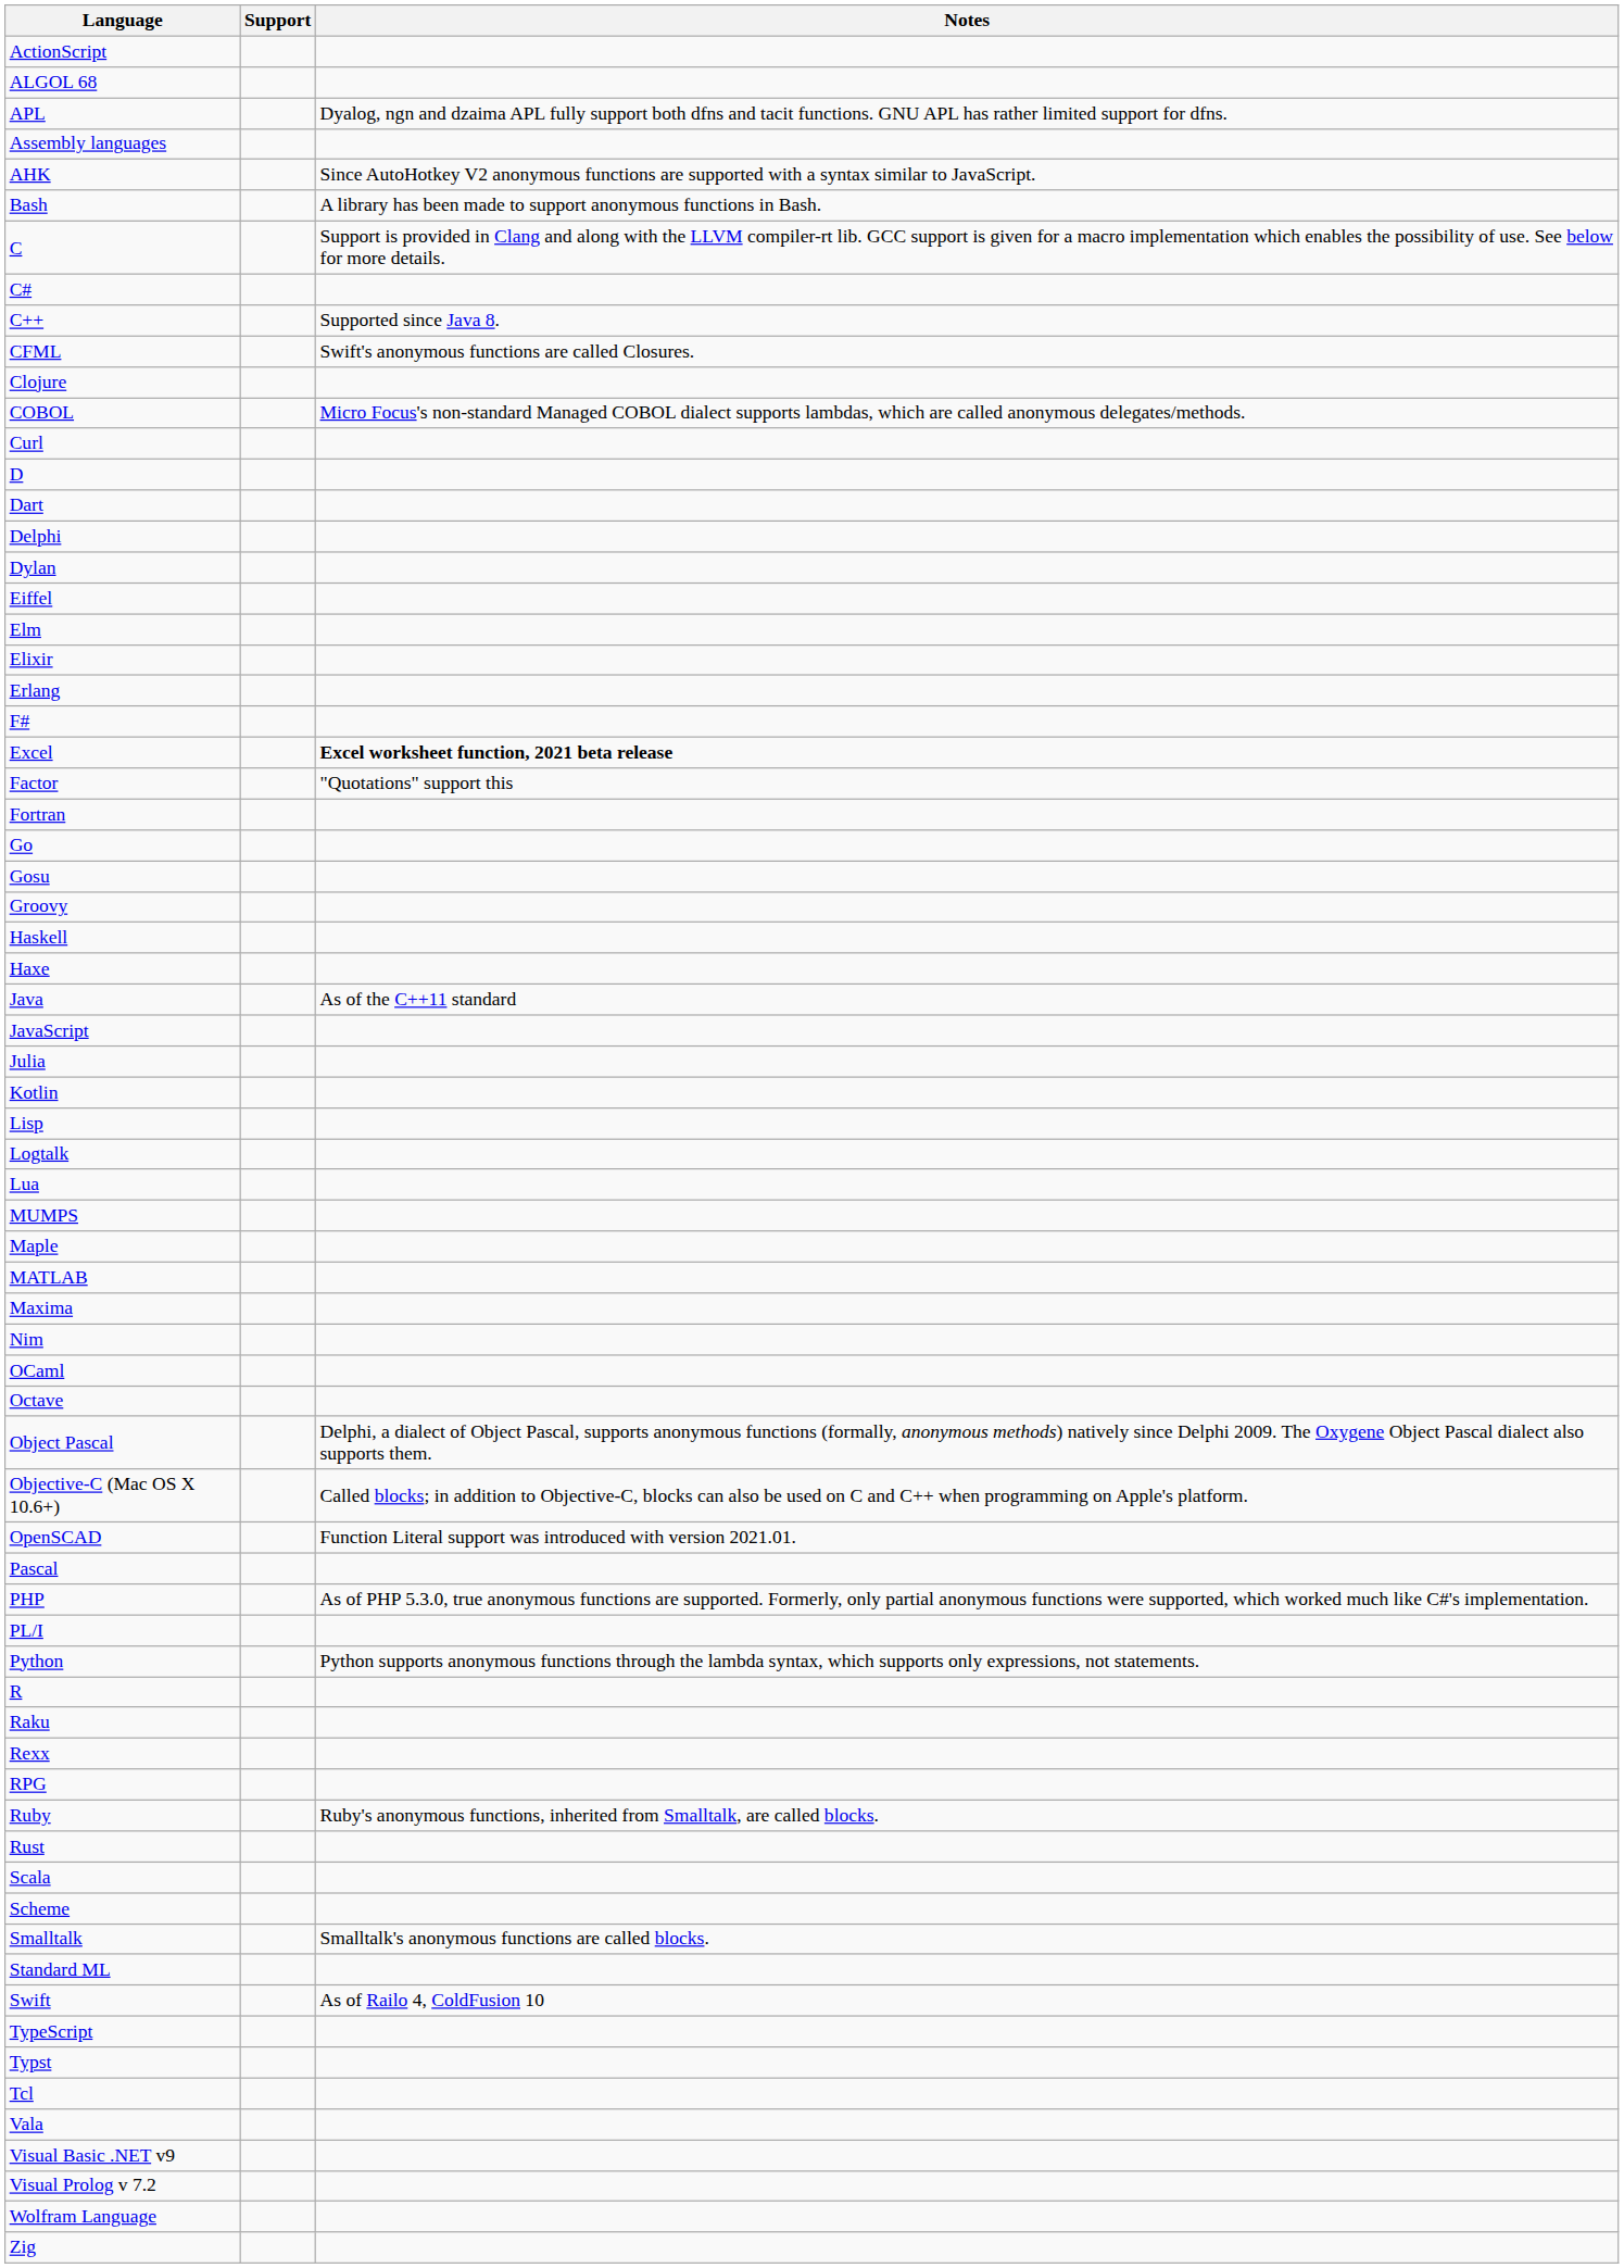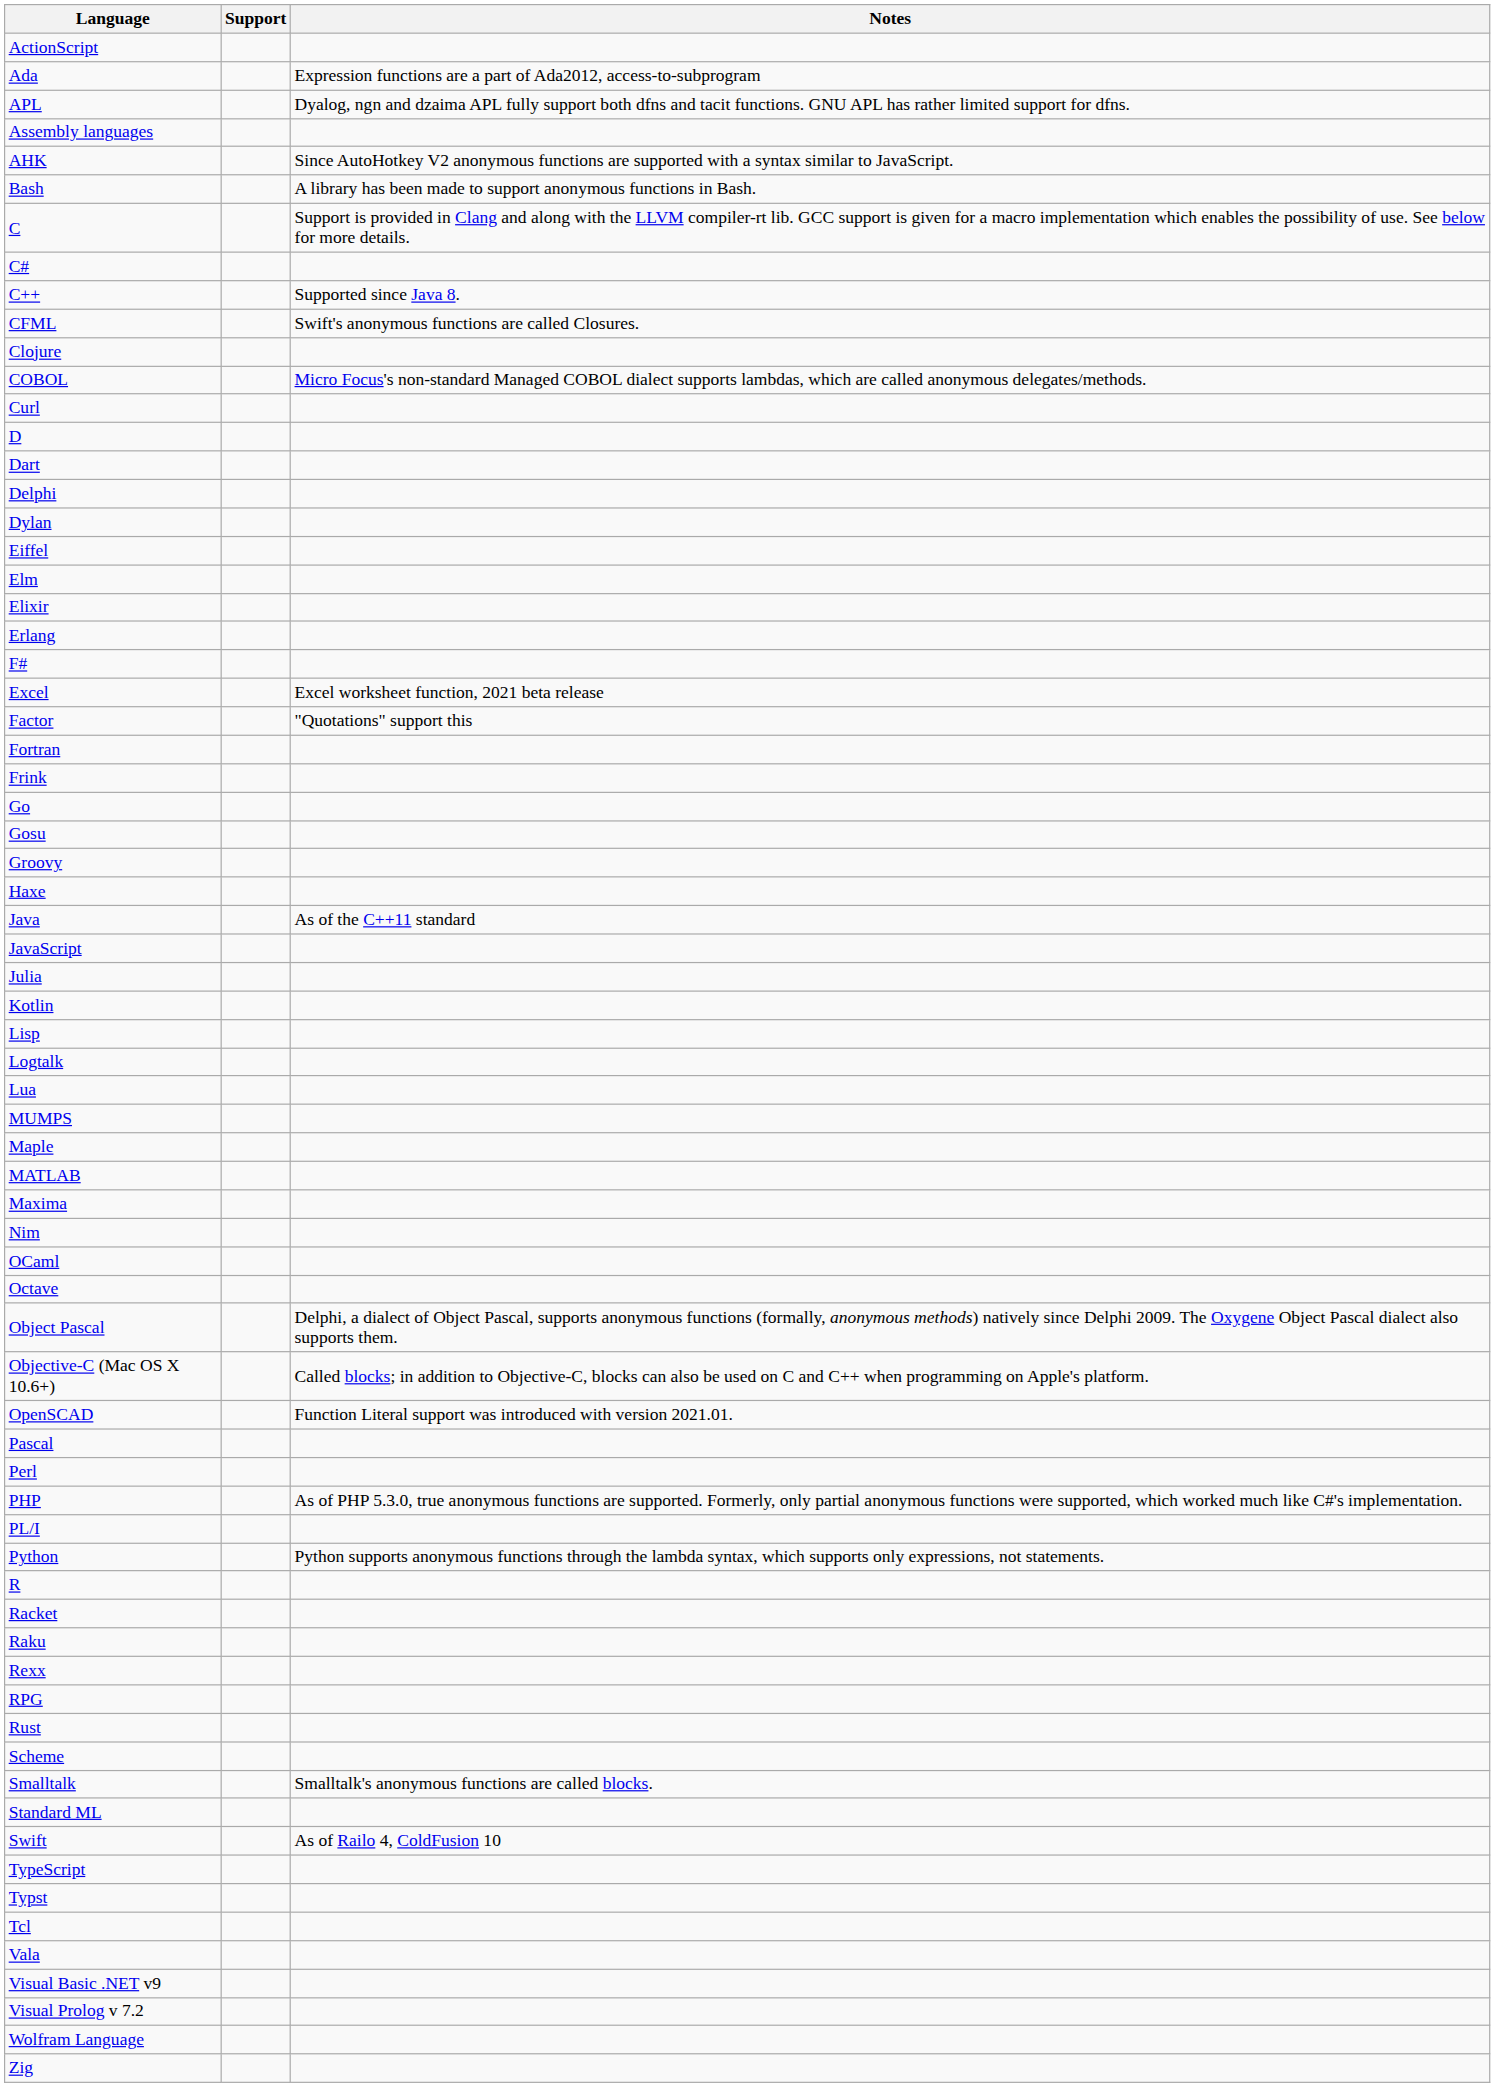 <table class="sortable wikitable sticky-header" style="text-align: left; font-size: 0.92em;">
 <tr>
 <th>Language</th>
 <th>Support</th>
 <th>Notes</th>
 </tr>
 <tr>
 <td><a href='#'>ActionScript</a></td>
 <td></td>
 <td></td>
 </tr>
 <tr>
-<td><a href='#'>ALGOL 68</a></td>
+<td><a href='#'>Ada</a></td>
 <td></td>
-<td></td>
+<td>Expression functions are a part of Ada2012, access-to-subprogram</td>
 </tr>
 <tr>
 <td><a href='#'>APL</a></td>
 <td></td>
 <td>Dyalog, ngn and dzaima APL fully support both dfns and tacit functions. GNU APL has rather limited support for dfns.</td>
 </tr>
 <tr>
 <td><a href='#'>Assembly languages</a></td>
 <td></td>
 <td></td>
 </tr>
 <tr>
 <td><a href='#'>AHK</a></td>
 <td></td>
 <td>Since AutoHotkey V2 anonymous functions are supported with a syntax similar to JavaScript.</td>
 </tr>
 <tr>
 <td><a href='#'>Bash</a></td>
 <td></td>
 <td>A library has been made to support anonymous functions in Bash.</td>
 </tr>
 <tr>
 <td><a href='#'>C</a></td>
 <td></td>
 <td>Support is provided in <a href='#'>Clang</a> and along with the <a href='#'>LLVM</a> compiler-rt lib. GCC support is given for a macro implementation which enables the possibility of use. See <a href='#'>below</a> for more details.</td>
 </tr>
 <tr>
 <td><a href='#'>C#</a></td>
 <td></td>
 <td></td>
 </tr>
 <tr>
 <td><a href='#'>C++</a></td>
 <td></td>
 <td>Supported since <a href='#'>Java 8</a>.</td>
 </tr>
 <tr>
 <td><a href='#'>CFML</a></td>
 <td></td>
 <td>Swift's anonymous functions are called Closures.</td>
 </tr>
 <tr>
 <td><a href='#'>Clojure</a></td>
 <td></td>
 <td></td>
 </tr>
 <tr>
 <td><a href='#'>COBOL</a></td>
 <td></td>
 <td><a href='#'>Micro Focus</a>'s non-standard Managed COBOL dialect supports lambdas, which are called anonymous delegates/methods.</td>
 </tr>
 <tr>
 <td><a href='#'>Curl</a></td>
 <td></td>
 <td></td>
 </tr>
 <tr>
 <td><a href='#'>D</a></td>
 <td></td>
 <td></td>
 </tr>
 <tr>
 <td><a href='#'>Dart</a></td>
 <td></td>
 <td></td>
 </tr>
 <tr>
 <td><a href='#'>Delphi</a></td>
 <td></td>
 <td></td>
 </tr>
 <tr>
 <td><a href='#'>Dylan</a></td>
 <td></td>
 <td></td>
 </tr>
 <tr>
 <td><a href='#'>Eiffel</a></td>
 <td></td>
 <td></td>
 </tr>
 <tr>
 <td><a href='#'>Elm</a></td>
 <td></td>
 <td></td>
 </tr>
 <tr>
 <td><a href='#'>Elixir</a></td>
 <td></td>
 <td></td>
 </tr>
 <tr>
 <td><a href='#'>Erlang</a></td>
 <td></td>
 <td></td>
 </tr>
 <tr>
 <td><a href='#'>F#</a></td>
 <td></td>
 <td></td>
 </tr>
 <tr>
 <td><a href='#'>Excel</a></td>
 <td></td>
-<td><strong>Excel worksheet function, 2021 beta release</strong></td>
+<td>Excel worksheet function, 2021 beta release</td>
 </tr>
 <tr>
 <td><a href='#'>Factor</a></td>
 <td></td>
 <td>"Quotations" support this</td>
 </tr>
 <tr>
 <td><a href='#'>Fortran</a></td>
+<td></td>
+<td></td>
+</tr>
+<tr>
+<td><a href='#'>Frink</a></td>
 <td></td>
 <td></td>
 </tr>
 <tr>
 <td><a href='#'>Go</a></td>
 <td></td>
 <td></td>
 </tr>
 <tr>
 <td><a href='#'>Gosu</a></td>
 <td></td>
 <td></td>
 </tr>
 <tr>
 <td><a href='#'>Groovy</a></td>
-<td></td>
-<td></td>
-</tr>
-<tr>
-<td><a href='#'>Haskell</a></td>
 <td></td>
 <td></td>
 </tr>
 <tr>
 <td><a href='#'>Haxe</a></td>
 <td></td>
 <td></td>
 </tr>
 <tr>
 <td><a href='#'>Java</a></td>
 <td></td>
 <td>As of the <a href='#'>C++11</a> standard</td>
 </tr>
 <tr>
 <td><a href='#'>JavaScript</a></td>
 <td></td>
 <td></td>
 </tr>
 <tr>
 <td><a href='#'>Julia</a></td>
 <td></td>
 <td></td>
 </tr>
 <tr>
 <td><a href='#'>Kotlin</a></td>
 <td></td>
 <td></td>
 </tr>
 <tr>
 <td><a href='#'>Lisp</a></td>
 <td></td>
 <td></td>
 </tr>
 <tr>
 <td><a href='#'>Logtalk</a></td>
 <td></td>
 <td></td>
 </tr>
 <tr>
 <td><a href='#'>Lua</a></td>
 <td></td>
 <td></td>
 </tr>
 <tr>
 <td><a href='#'>MUMPS</a></td>
 <td></td>
 <td></td>
 </tr>
 <tr>
 <td><a href='#'>Maple</a></td>
 <td></td>
 <td></td>
 </tr>
 <tr>
 <td><a href='#'>MATLAB</a></td>
 <td></td>
 <td></td>
 </tr>
 <tr>
 <td><a href='#'>Maxima</a></td>
 <td></td>
 <td></td>
 </tr>
 <tr>
 <td><a href='#'>Nim</a></td>
 <td></td>
 <td></td>
 </tr>
 <tr>
 <td><a href='#'>OCaml</a></td>
 <td></td>
 <td></td>
 </tr>
 <tr>
 <td><a href='#'>Octave</a></td>
 <td></td>
 <td></td>
 </tr>
 <tr>
 <td><a href='#'>Object Pascal</a></td>
 <td></td>
 <td>Delphi, a dialect of Object Pascal, supports anonymous functions (formally, <em>anonymous methods</em>) natively since Delphi 2009. The <a href='#'>Oxygene</a> Object Pascal dialect also supports them.</td>
 </tr>
 <tr>
 <td><a href='#'>Objective-C</a> (Mac OS X 10.6+)</td>
 <td></td>
 <td>Called <a href='#'>blocks</a>; in addition to Objective-C, blocks can also be used on C and C++ when programming on Apple's platform.</td>
 </tr>
 <tr>
 <td><a href='#'>OpenSCAD</a></td>
 <td></td>
 <td>Function Literal support was introduced with version 2021.01.</td>
 </tr>
 <tr>
 <td><a href='#'>Pascal</a></td>
 <td></td>
 <td></td>
 </tr>
 <tr>
+<td><a href='#'>Perl</a></td>
+<td></td>
+<td></td>
+</tr>
+<tr>
 <td><a href='#'>PHP</a></td>
 <td></td>
 <td>As of PHP 5.3.0, true anonymous functions are supported. Formerly, only partial anonymous functions were supported, which worked much like C#'s implementation.</td>
 </tr>
 <tr>
 <td><a href='#'>PL/I</a></td>
 <td></td>
 <td></td>
 </tr>
 <tr>
 <td><a href='#'>Python</a></td>
 <td></td>
 <td>Python supports anonymous functions through the lambda syntax, which supports only expressions, not statements.</td>
 </tr>
 <tr>
 <td><a href='#'>R</a></td>
 <td></td>
 <td></td>
 </tr>
 <tr>
+<td><a href='#'>Racket</a></td>
+<td></td>
+<td></td>
+</tr>
+<tr>
 <td><a href='#'>Raku</a></td>
 <td></td>
 <td></td>
 </tr>
 <tr>
 <td><a href='#'>Rexx</a></td>
 <td></td>
 <td></td>
 </tr>
 <tr>
 <td><a href='#'>RPG</a></td>
 <td></td>
 <td></td>
 </tr>
 <tr>
-<td><a href='#'>Ruby</a></td>
-<td></td>
-<td>Ruby's anonymous functions, inherited from <a href='#'>Smalltalk</a>, are called <a href='#'>blocks</a>.</td>
-</tr>
-<tr>
 <td><a href='#'>Rust</a></td>
-<td></td>
-<td></td>
-</tr>
-<tr>
-<td><a href='#'>Scala</a></td>
 <td></td>
 <td></td>
 </tr>
 <tr>
 <td><a href='#'>Scheme</a></td>
 <td></td>
 <td></td>
 </tr>
 <tr>
 <td><a href='#'>Smalltalk</a></td>
 <td></td>
 <td>Smalltalk's anonymous functions are called <a href='#'>blocks</a>.</td>
 </tr>
 <tr>
 <td><a href='#'>Standard ML</a></td>
 <td></td>
 <td></td>
 </tr>
 <tr>
 <td><a href='#'>Swift</a></td>
 <td></td>
 <td>As of <a href='#'>Railo</a> 4, <a href='#'>ColdFusion</a> 10</td>
 </tr>
 <tr>
 <td><a href='#'>TypeScript</a></td>
 <td></td>
 <td></td>
 </tr>
 <tr>
 <td><a href='#'>Typst</a></td>
 <td></td>
 <td></td>
 </tr>
 <tr>
 <td><a href='#'>Tcl</a></td>
 <td></td>
 <td></td>
 </tr>
 <tr>
 <td><a href='#'>Vala</a></td>
 <td></td>
 <td></td>
 </tr>
 <tr>
 <td><a href='#'>Visual Basic .NET</a> v9</td>
 <td></td>
 <td></td>
 </tr>
 <tr>
 <td><a href='#'>Visual Prolog</a> v 7.2</td>
 <td></td>
 <td></td>
 </tr>
 <tr>
 <td><a href='#'>Wolfram Language</a></td>
 <td></td>
 <td></td>
 </tr>
 <tr>
 <td><a href='#'> Zig</a></td>
 <td></td>
 <td></td>
 </tr>
 </table>
